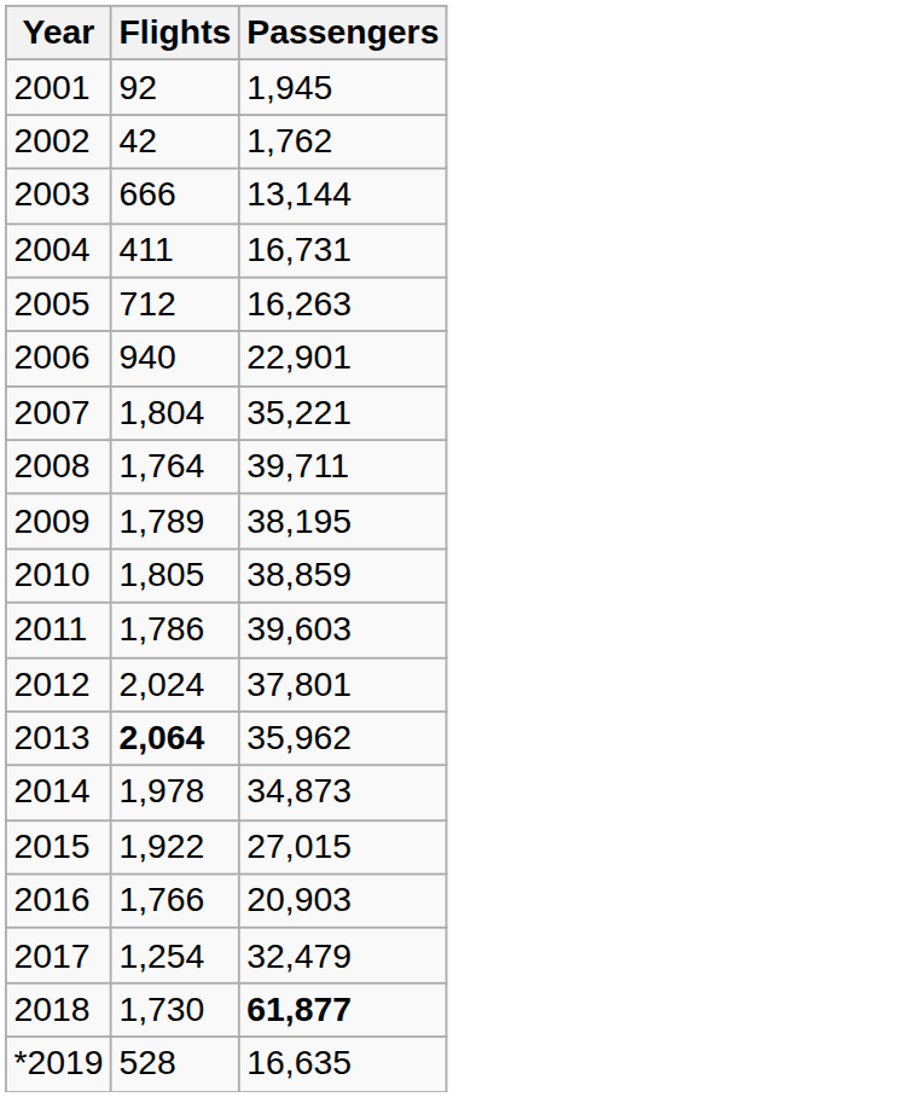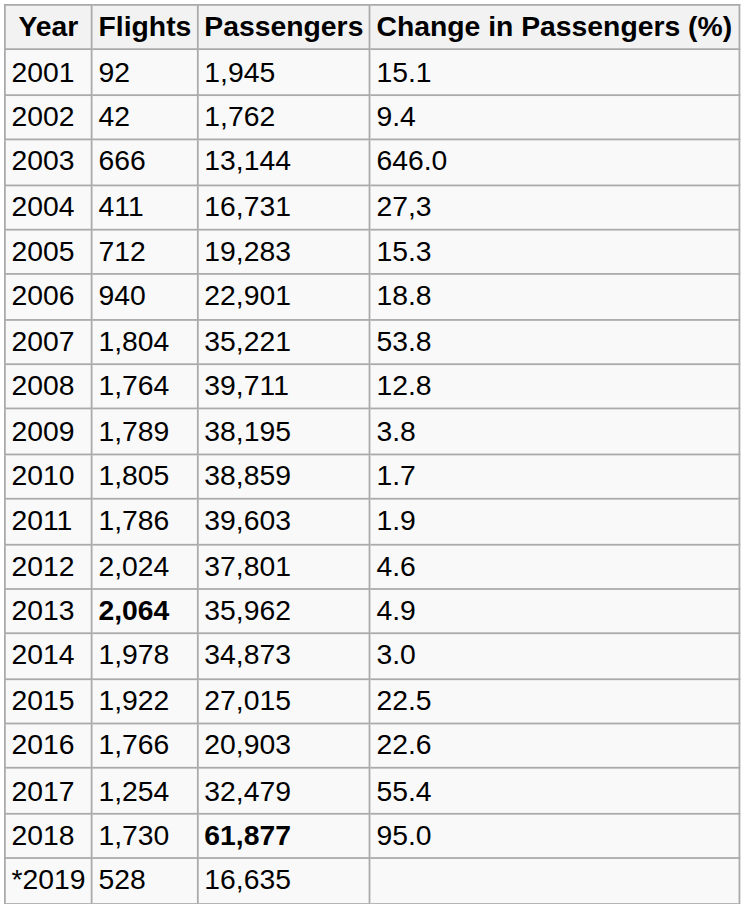 <table class="wikitable sortable" border="1">
 <tr>
 <th scope="col">Year</th>
 <th scope="col">Flights</th>
 <th scope="col">Passengers</th>
+<th scope="col">Change in Passengers (%)</th>
 </tr>
 <tr>
 <td>2001</td>
 <td>92</td>
 <td>1,945</td>
+<td>15.1</td>
 </tr>
 <tr>
 <td>2002</td>
 <td>42</td>
 <td>1,762</td>
+<td>9.4</td>
 </tr>
 <tr>
 <td>2003</td>
 <td>666</td>
 <td>13,144</td>
+<td>646.0</td>
 </tr>
 <tr>
 <td>2004</td>
 <td>411</td>
 <td>16,731</td>
+<td>27,3</td>
 </tr>
 <tr>
 <td>2005</td>
 <td>712</td>
-<td>16,263</td>
+<td>19,283</td>
+<td>15.3</td>
 </tr>
 <tr>
 <td>2006</td>
 <td>940</td>
 <td>22,901</td>
+<td>18.8</td>
 </tr>
 <tr>
 <td>2007</td>
 <td>1,804</td>
 <td>35,221</td>
+<td>53.8</td>
 </tr>
 <tr>
 <td>2008</td>
 <td>1,764</td>
 <td>39,711</td>
+<td>12.8</td>
 </tr>
 <tr>
 <td>2009</td>
 <td>1,789</td>
 <td>38,195</td>
+<td>3.8</td>
 </tr>
 <tr>
 <td>2010</td>
 <td>1,805</td>
 <td>38,859</td>
+<td>1.7</td>
 </tr>
 <tr>
 <td>2011</td>
 <td>1,786</td>
 <td>39,603</td>
+<td>1.9</td>
 </tr>
 <tr>
 <td>2012</td>
 <td>2,024</td>
 <td>37,801</td>
+<td>4.6</td>
 </tr>
 <tr>
 <td>2013</td>
 <td><strong>2,064</strong></td>
 <td>35,962</td>
+<td>4.9</td>
 </tr>
 <tr>
 <td>2014</td>
 <td>1,978</td>
 <td>34,873</td>
+<td>3.0</td>
 </tr>
 <tr>
 <td>2015</td>
 <td>1,922</td>
 <td>27,015</td>
+<td>22.5</td>
 </tr>
 <tr>
 <td>2016</td>
 <td>1,766</td>
 <td>20,903</td>
+<td>22.6</td>
 </tr>
 <tr>
 <td>2017</td>
 <td>1,254</td>
 <td>32,479</td>
+<td>55.4</td>
 </tr>
 <tr>
 <td>2018</td>
 <td>1,730</td>
 <td><strong>61,877</strong></td>
+<td>95.0</td>
 </tr>
 <tr>
 <td>*2019</td>
 <td>528</td>
 <td>16,635</td>
+<td></td>
 </tr>
 </table>
